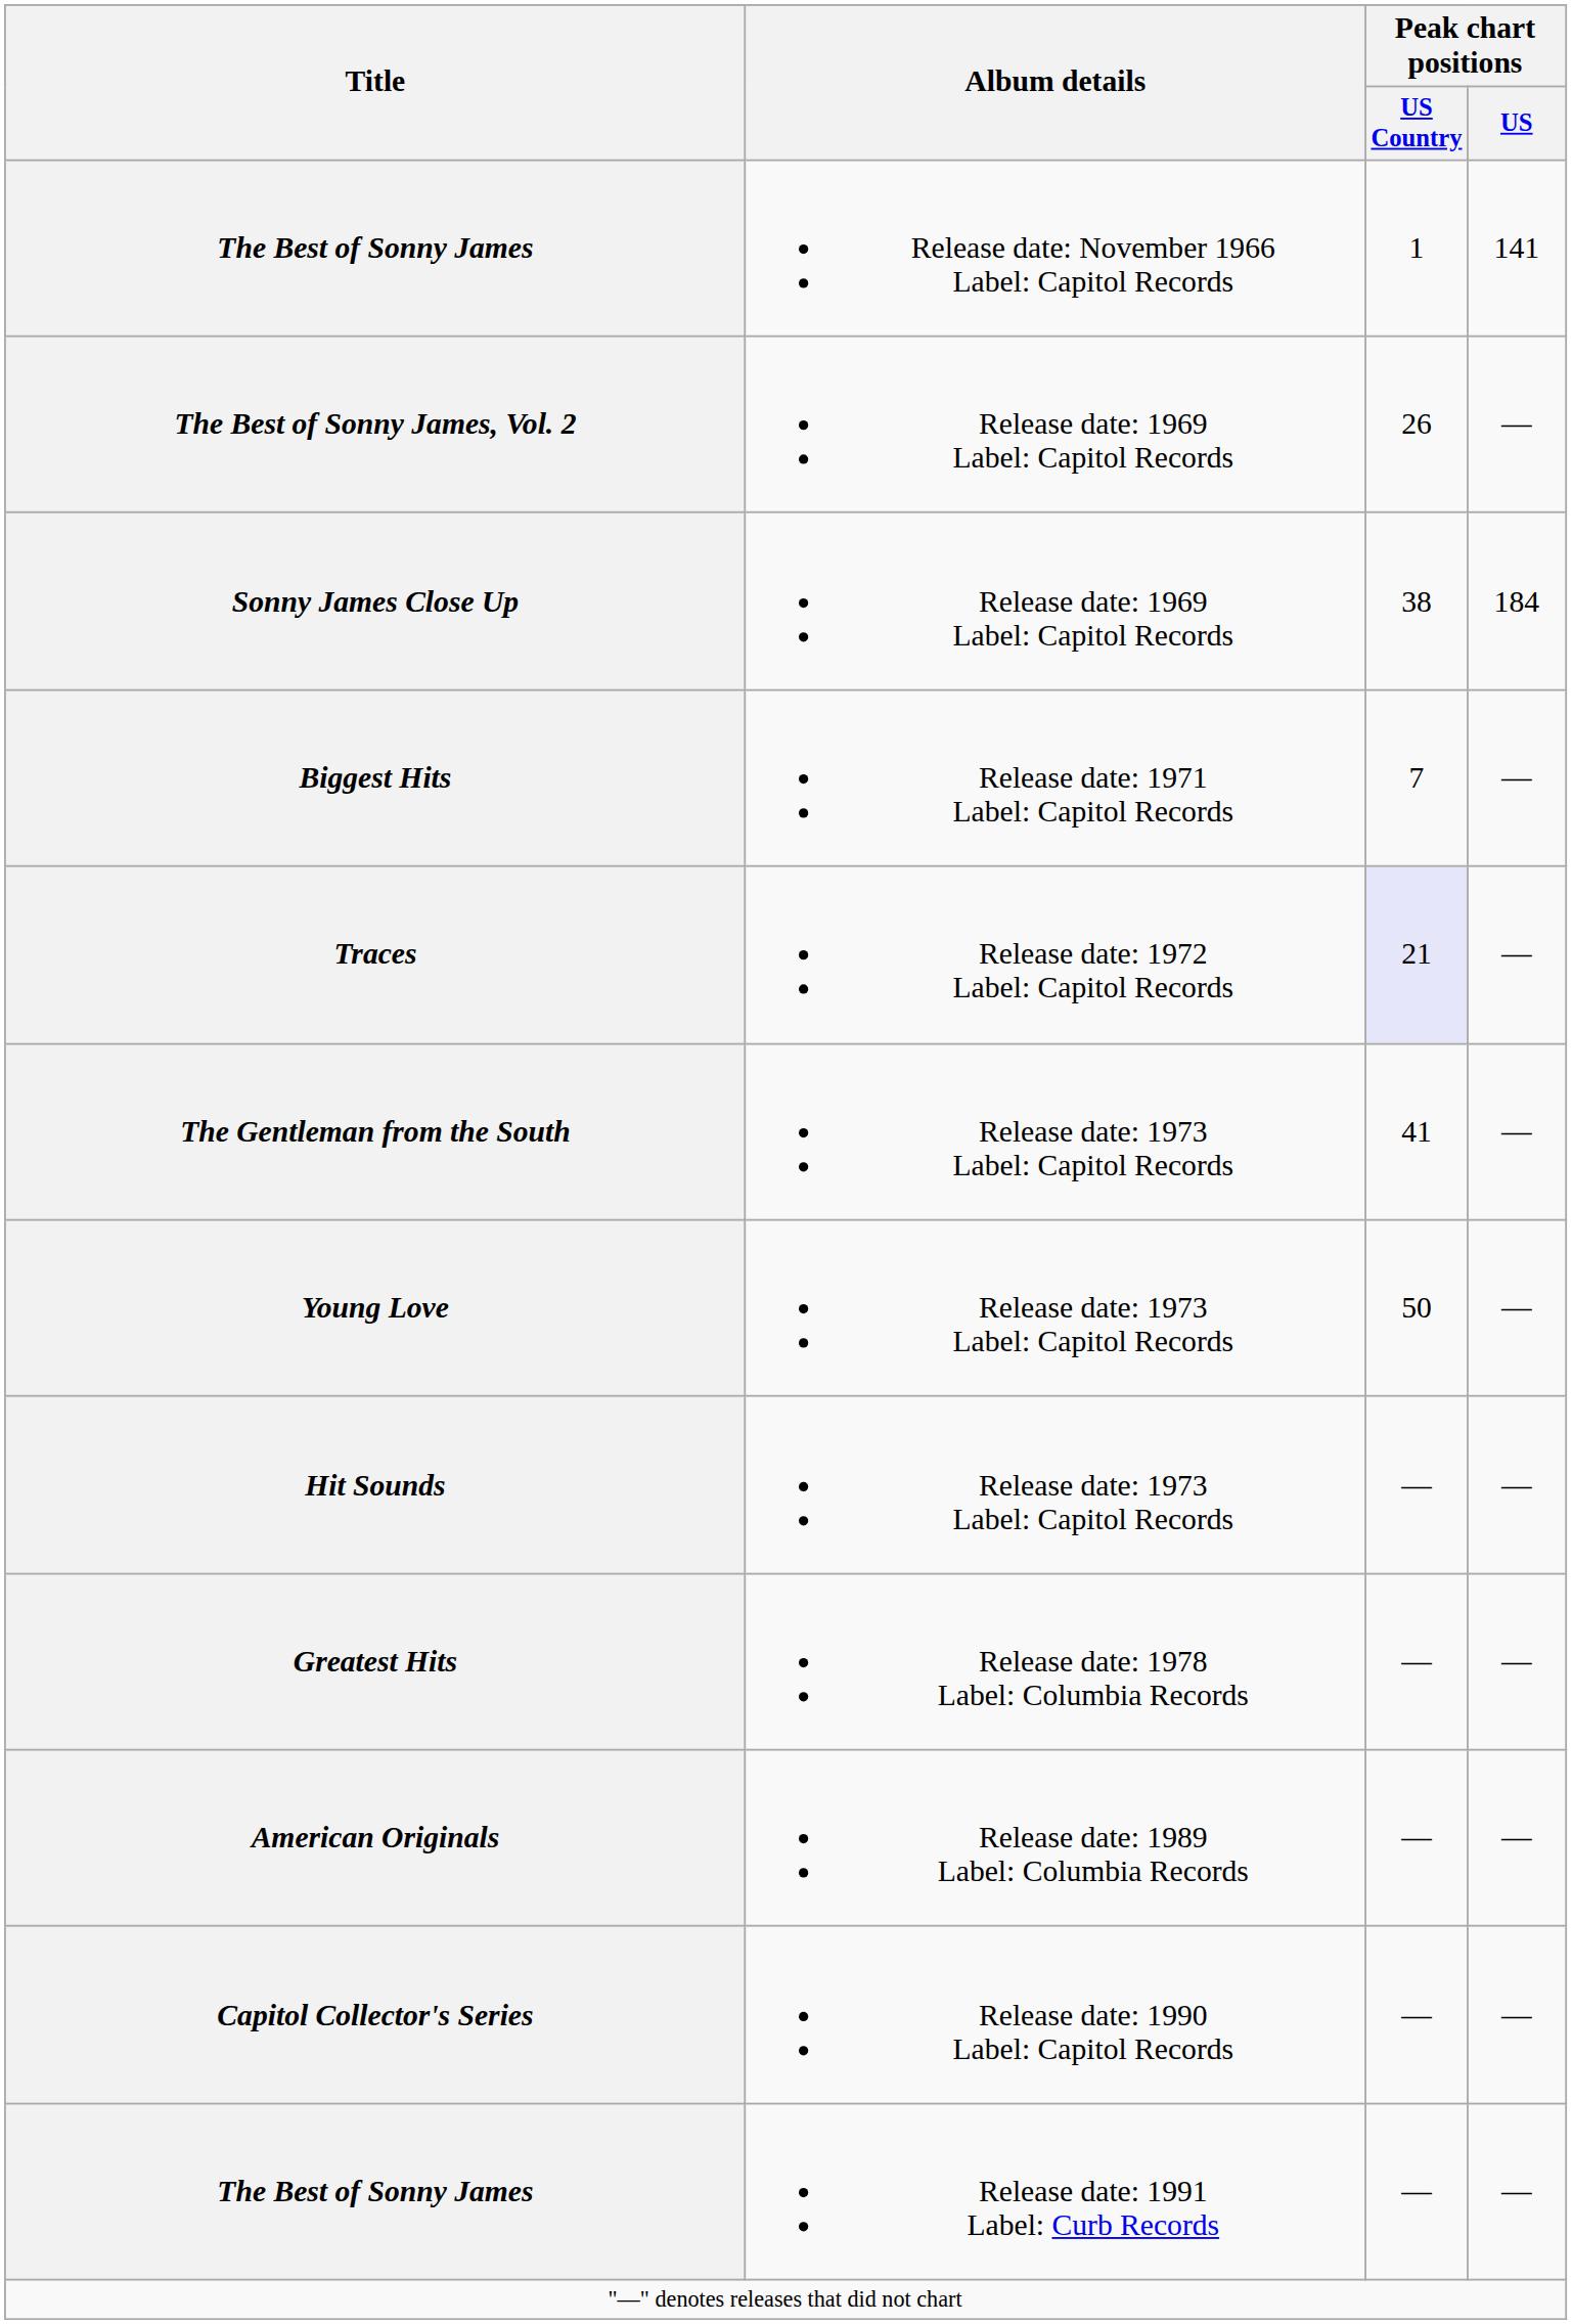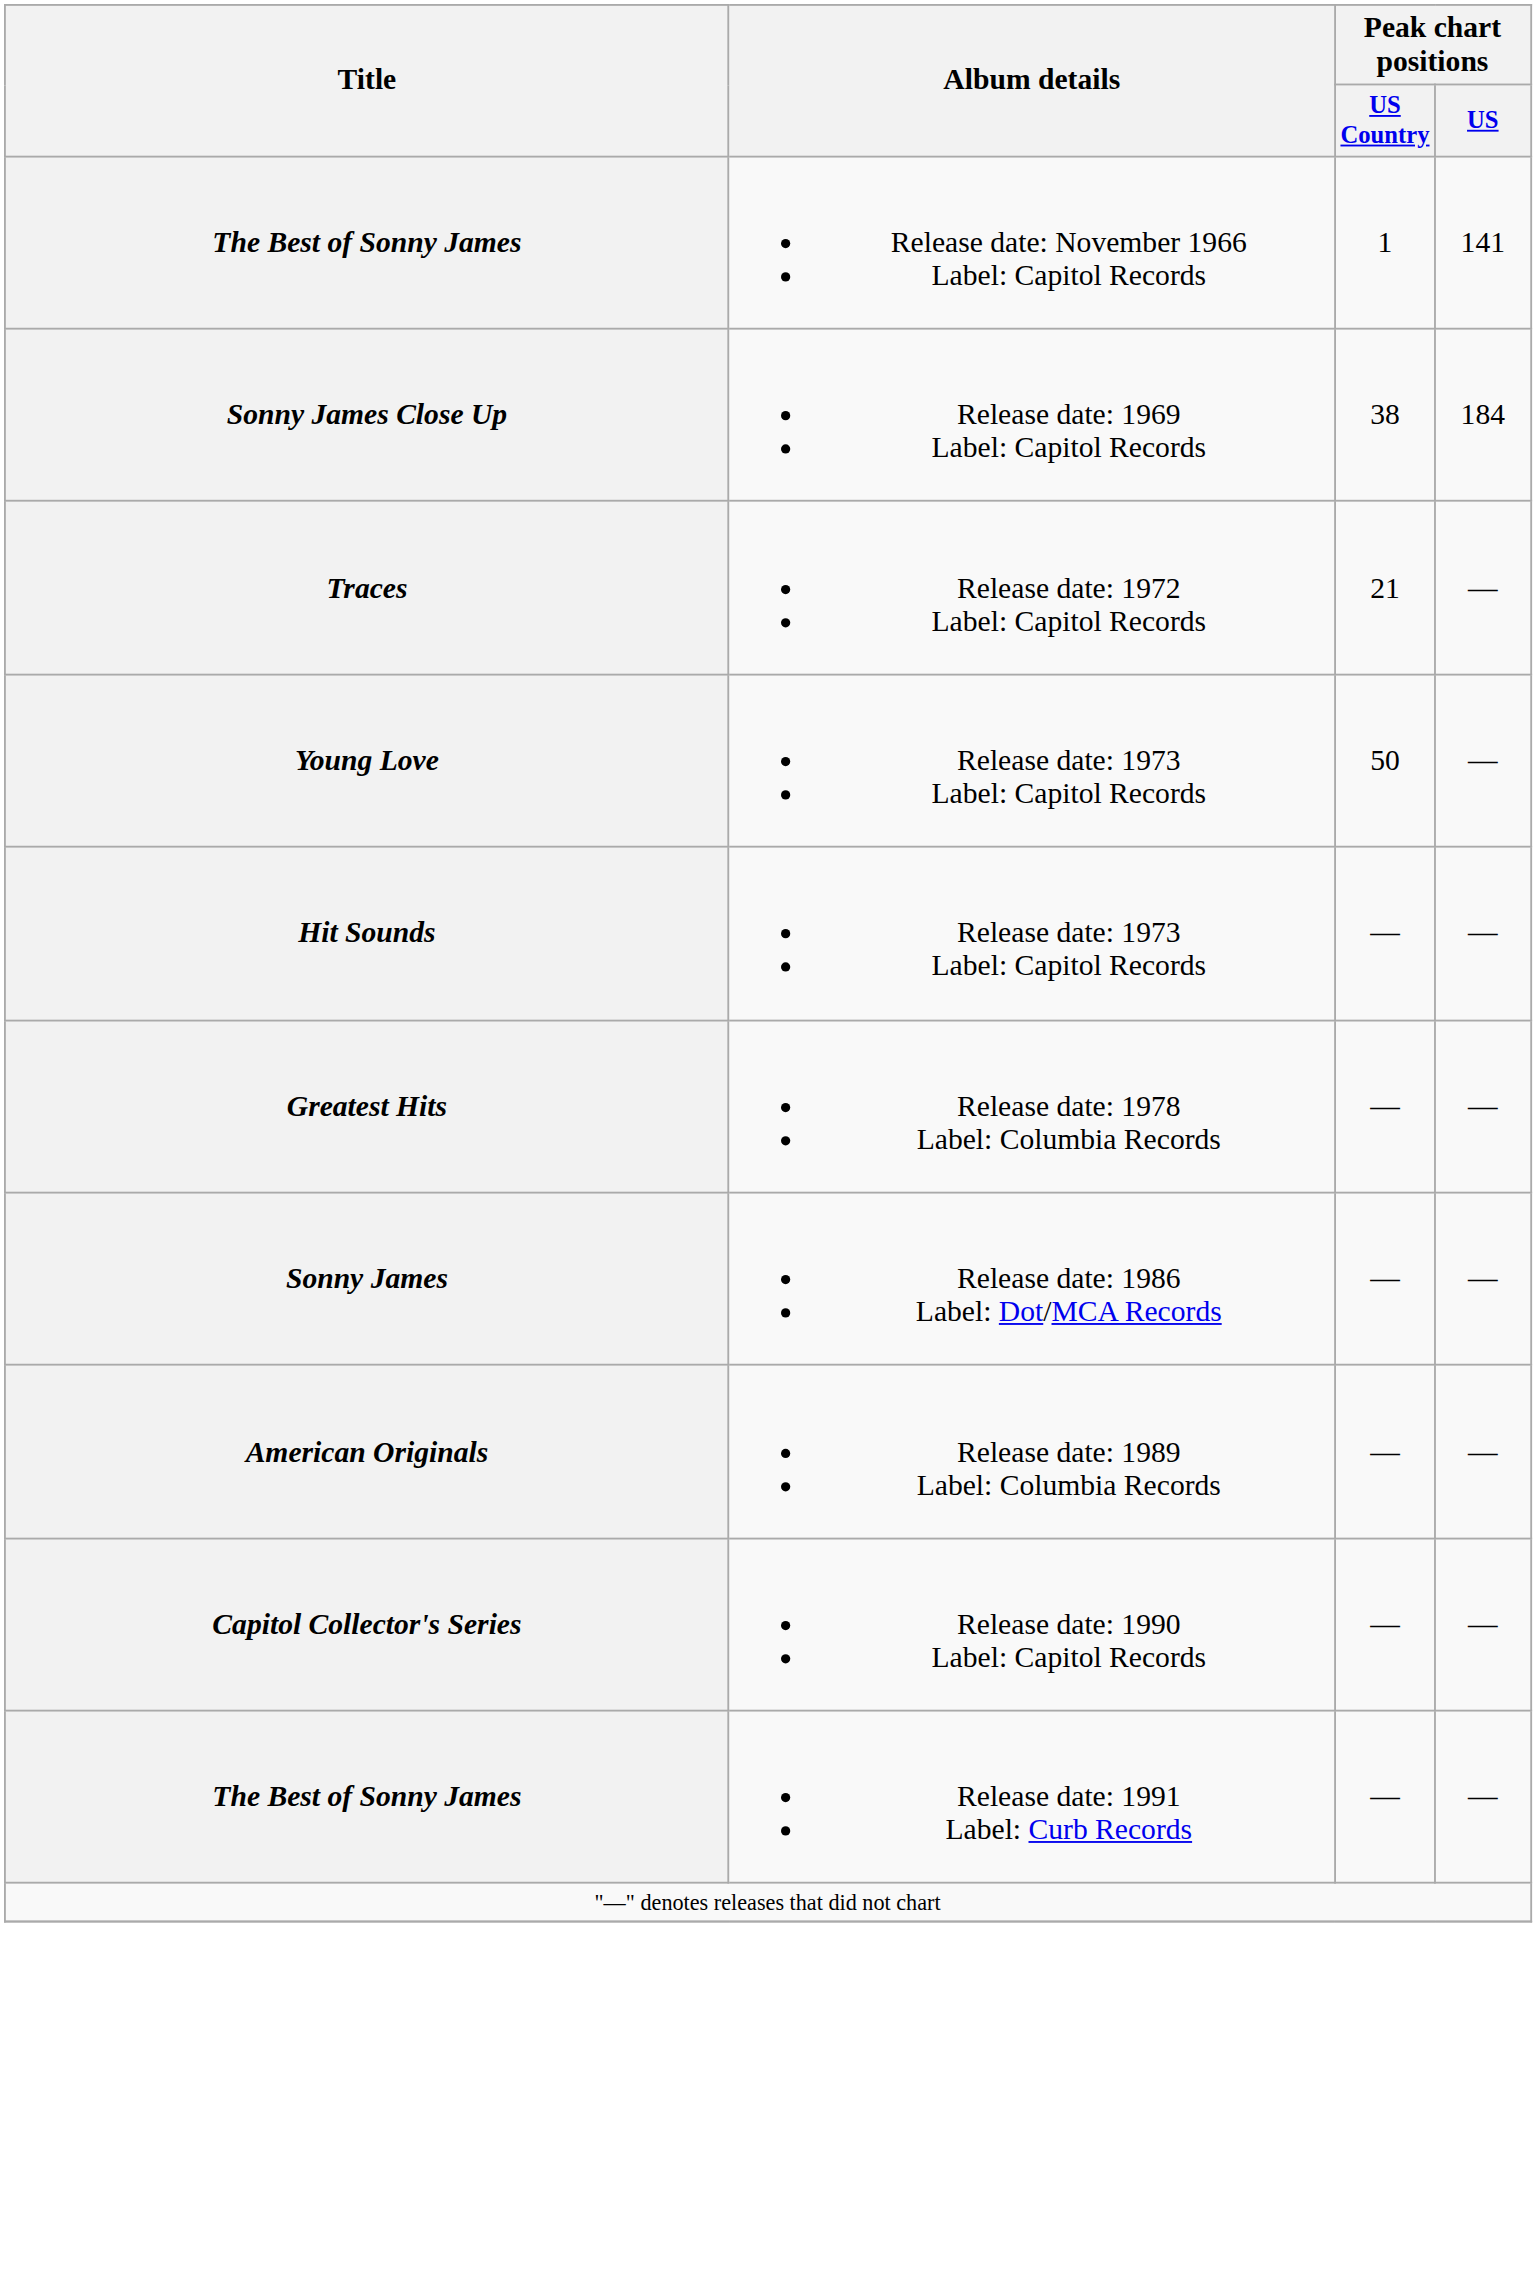 <table class="wikitable plainrowheaders" style="text-align:center;">
 <tr>
 <th rowspan="2" style="width:24em;">Title</th>
 <th rowspan="2" style="width:20em;">Album details</th>
 <th colspan="2">Peak chart<br>positions</th>
 </tr>
 <tr style="font-size:smaller;">
 <th width="45"><a href='#'>US Country</a><br></th>
 <th width="45"><a href='#'>US</a><br></th>
 </tr>
 <tr>
 <th scope="row"><em>The Best of Sonny James</em></th>
 <td><br><ul><li>Release date: November 1966</li><li>Label: Capitol Records</li></ul></td>
 <td>1</td>
 <td>141</td>
 </tr>
 <tr>
-<th scope="row"><em>The Best of Sonny James, Vol. 2</em></th>
-<td><br><ul><li>Release date: 1969</li><li>Label: Capitol Records</li></ul></td>
-<td>26</td>
-<td>—</td>
-</tr>
-<tr>
 <th scope="row"><em>Sonny James Close Up</em></th>
 <td><br><ul><li>Release date: 1969</li><li>Label: Capitol Records</li></ul></td>
 <td>38</td>
 <td>184</td>
 </tr>
 <tr>
-<th scope="row"><em>Biggest Hits</em></th>
-<td><br><ul><li>Release date: 1971</li><li>Label: Capitol Records</li></ul></td>
-<td>7</td>
-<td>—</td>
-</tr>
-<tr>
 <th scope="row"><em>Traces</em></th>
 <td><br><ul><li>Release date: 1972</li><li>Label: Capitol Records</li></ul></td>
-<td style="background: lavender;">21</td>
-<td>—</td>
-</tr>
-<tr>
-<th scope="row"><em>The Gentleman from the South</em></th>
-<td><br><ul><li>Release date: 1973</li><li>Label: Capitol Records</li></ul></td>
-<td>41</td>
+<td>21</td>
 <td>—</td>
 </tr>
 <tr>
 <th scope="row"><em>Young Love</em></th>
 <td><br><ul><li>Release date: 1973</li><li>Label: Capitol Records</li></ul></td>
 <td>50</td>
 <td>—</td>
 </tr>
 <tr>
 <th scope="row"><em>Hit Sounds</em></th>
 <td><br><ul><li>Release date: 1973</li><li>Label: Capitol Records</li></ul></td>
 <td>—</td>
 <td>—</td>
 </tr>
 <tr>
 <th scope="row"><em>Greatest Hits</em></th>
 <td><br><ul><li>Release date: 1978</li><li>Label: Columbia Records</li></ul></td>
+<td>—</td>
+<td>—</td>
+</tr>
+<tr>
+<th scope="row"><em>Sonny James</em></th>
+<td><br><ul><li>Release date: 1986</li><li>Label: <a href='#'>Dot</a>/<a href='#'>MCA Records</a></li></ul></td>
 <td>—</td>
 <td>—</td>
 </tr>
 <tr>
 <th scope="row"><em>American Originals</em></th>
 <td><br><ul><li>Release date: 1989</li><li>Label: Columbia Records</li></ul></td>
 <td>—</td>
 <td>—</td>
 </tr>
 <tr>
 <th scope="row"><em>Capitol Collector's Series</em></th>
 <td><br><ul><li>Release date: 1990</li><li>Label: Capitol Records</li></ul></td>
 <td>—</td>
 <td>—</td>
 </tr>
 <tr>
 <th scope="row"><em>The Best of Sonny James</em></th>
 <td><br><ul><li>Release date: 1991</li><li>Label: <a href='#'>Curb Records</a></li></ul></td>
 <td>—</td>
 <td>—</td>
 </tr>
 <tr>
 <td colspan="4" style="font-size: 9pt">"—" denotes releases that did not chart</td>
 </tr>
 <tr>
 </tr>
 </table>
